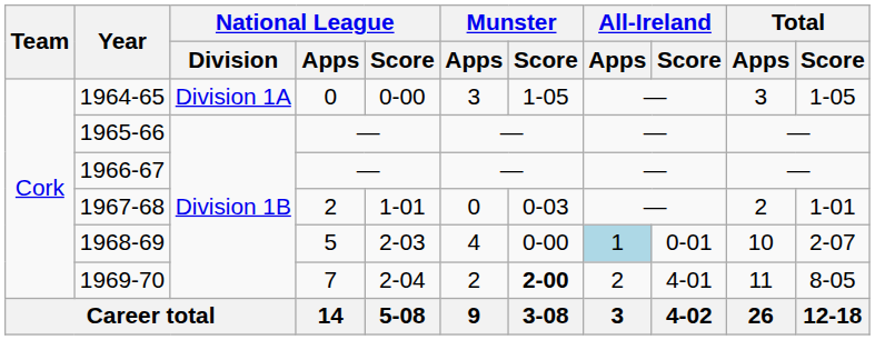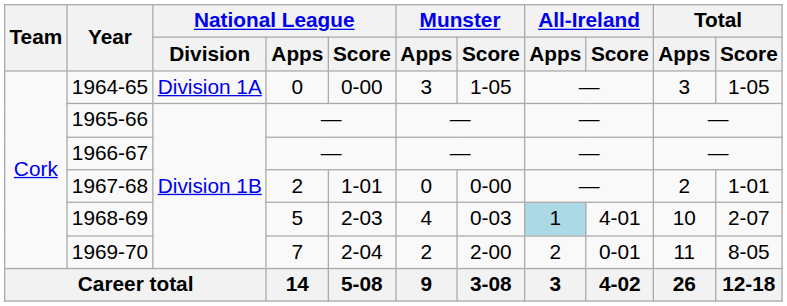 <table class="wikitable" style="text-align:center">
 <tr>
 <th rowspan="2">Team</th>
 <th rowspan="2">Year</th>
 <th colspan="3"><a href='#'>National League</a></th>
 <th colspan="2"><a href='#'>Munster</a></th>
 <th colspan="2"><a href='#'>All-Ireland</a></th>
 <th colspan="2">Total</th>
 </tr>
 <tr>
 <th>Division</th>
 <th>Apps</th>
 <th>Score</th>
 <th>Apps</th>
 <th>Score</th>
 <th>Apps</th>
 <th>Score</th>
 <th>Apps</th>
 <th>Score</th>
 </tr>
 <tr>
 <td rowspan="6"><a href='#'>Cork</a></td>
 <td>1964-65</td>
 <td rowspan="1"><a href='#'>Division 1A</a></td>
 <td>0</td>
 <td>0-00</td>
 <td>3</td>
 <td>1-05</td>
 <td colspan=2>—</td>
 <td>3</td>
 <td>1-05</td>
 </tr>
 <tr>
 <td>1965-66</td>
 <td rowspan="5"><a href='#'>Division 1B</a></td>
 <td colspan=2>—</td>
 <td colspan=2>—</td>
 <td colspan=2>—</td>
 <td colspan=2>—</td>
 </tr>
 <tr>
 <td>1966-67</td>
 <td colspan=2>—</td>
 <td colspan=2>—</td>
 <td colspan=2>—</td>
 <td colspan=2>—</td>
 </tr>
 <tr>
 <td>1967-68</td>
 <td>2</td>
 <td>1-01</td>
 <td>0</td>
-<td>0-03</td>
+<td>0-00</td>
 <td colspan=2>—</td>
 <td>2</td>
 <td>1-01</td>
 </tr>
 <tr>
 <td>1968-69</td>
 <td>5</td>
 <td>2-03</td>
 <td>4</td>
-<td>0-00</td>
+<td>0-03</td>
 <td style="background: lightblue;">1</td>
-<td>0-01</td>
+<td>4-01</td>
 <td>10</td>
 <td>2-07</td>
 </tr>
 <tr>
 <td>1969-70</td>
 <td>7</td>
 <td>2-04</td>
 <td>2</td>
-<td><strong>2-00</strong></td>
+<td>2-00</td>
 <td>2</td>
-<td>4-01</td>
+<td>0-01</td>
 <td>11</td>
 <td>8-05</td>
 </tr>
 <tr>
 <th colspan="3">Career total</th>
 <th>14</th>
 <th>5-08</th>
 <th>9</th>
 <th>3-08</th>
 <th>3</th>
 <th>4-02</th>
 <th>26</th>
 <th>12-18</th>
 </tr>
 </table>
